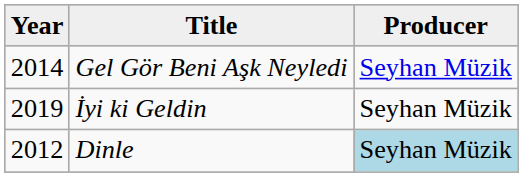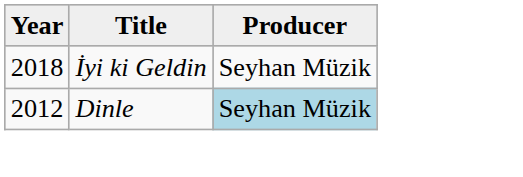 <table class="wikitable">
 <tr>
 <th style="background:#efefef;">Year</th>
 <th style="background:#efefef;">Title</th>
 <th style="background:#efefef;">Producer</th>
 </tr>
 <tr>
-<td>2014</td>
-<td><em>Gel Gör Beni Aşk Neyledi</em></td>
-<td rowspan="1"><a href='#'>Seyhan Müzik</a></td>
-</tr>
-<tr>
-<td>2019</td>
+<td>2018</td>
 <td><em>İyi ki Geldin</em></td>
 <td rowspan="1">Seyhan Müzik</td>
 </tr>
 <tr>
 <td>2012</td>
 <td><em>Dinle</em></td>
 <td rowspan="1" style="background: lightblue;">Seyhan Müzik</td>
 </tr>
 </table>
